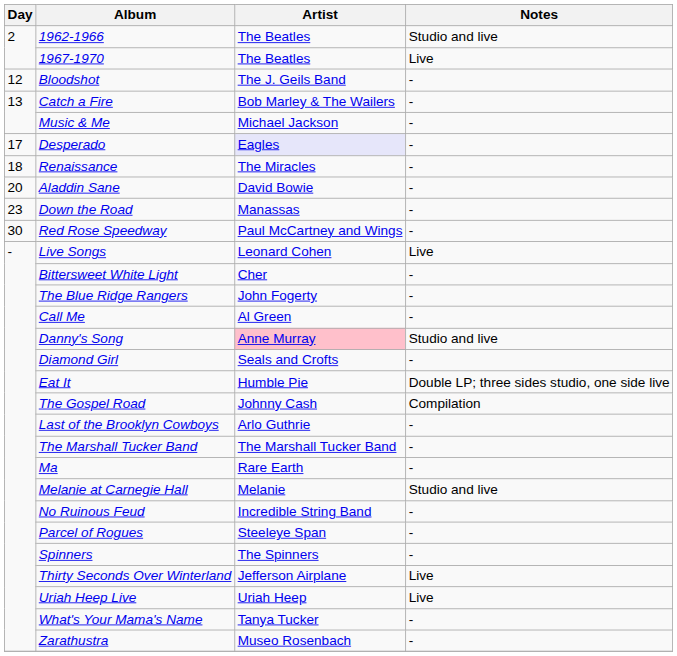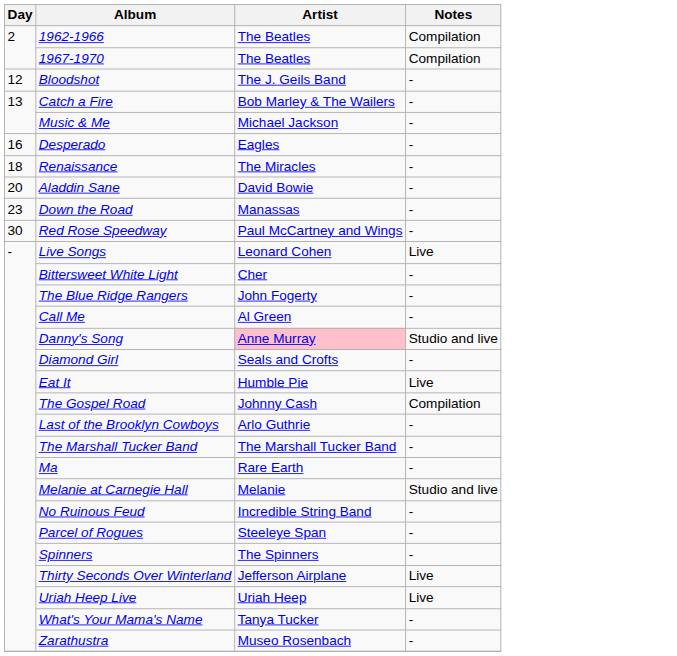 <table class="wikitable">
 <tr>
 <th>Day</th>
 <th>Album</th>
 <th>Artist</th>
 <th>Notes</th>
 </tr>
 <tr>
 <td rowspan="2" style="vertical-align:top;">2</td>
 <td><em><a href='#'>1962-1966</a></em></td>
 <td><a href='#'>The Beatles</a></td>
-<td>Studio and live</td>
+<td>Compilation</td>
 </tr>
 <tr>
 <td><em><a href='#'>1967-1970</a></em></td>
 <td><a href='#'>The Beatles</a></td>
-<td>Live</td>
+<td>Compilation</td>
 </tr>
 <tr>
 <td style="vertical-align:top;">12</td>
 <td><em><a href='#'>Bloodshot</a></em></td>
 <td><a href='#'>The J. Geils Band</a></td>
 <td>-</td>
 </tr>
 <tr>
 <td rowspan="2" style="vertical-align:top;">13</td>
 <td><em><a href='#'>Catch a Fire</a></em></td>
 <td><a href='#'>Bob Marley & The Wailers</a></td>
 <td>-</td>
 </tr>
 <tr>
 <td><em><a href='#'>Music & Me</a></em></td>
 <td><a href='#'>Michael Jackson</a></td>
 <td>-</td>
 </tr>
 <tr>
-<td style="vertical-align:top;">17</td>
+<td style="vertical-align:top;">16</td>
 <td><em><a href='#'>Desperado</a></em></td>
-<td style="background: lavender;"><a href='#'>Eagles</a></td>
+<td><a href='#'>Eagles</a></td>
 <td>-</td>
 </tr>
 <tr>
 <td style="vertical-align:top;">18</td>
 <td><em><a href='#'>Renaissance</a></em></td>
 <td><a href='#'>The Miracles</a></td>
 <td>-</td>
 </tr>
 <tr>
 <td rowspan="1" style="vertical-align:top;">20</td>
 <td><em><a href='#'>Aladdin Sane</a></em></td>
 <td><a href='#'>David Bowie</a></td>
 <td>-</td>
 </tr>
 <tr>
 <td style="vertical-align:top;">23</td>
 <td><em><a href='#'>Down the Road</a></em></td>
 <td><a href='#'>Manassas</a></td>
 <td>-</td>
 </tr>
 <tr>
 <td style="vertical-align:top;">30</td>
 <td><em><a href='#'>Red Rose Speedway</a></em></td>
 <td><a href='#'>Paul McCartney and Wings</a></td>
 <td>-</td>
 </tr>
 <tr>
 <td rowspan="19" valign="top">-</td>
 <td><em><a href='#'>Live Songs</a></em></td>
 <td><a href='#'>Leonard Cohen</a></td>
 <td>Live</td>
 </tr>
 <tr>
 <td><em><a href='#'>Bittersweet White Light</a></em></td>
 <td><a href='#'>Cher</a></td>
 <td>-</td>
 </tr>
 <tr>
 <td><em><a href='#'>The Blue Ridge Rangers</a></em></td>
 <td><a href='#'>John Fogerty</a></td>
 <td>-</td>
 </tr>
 <tr>
 <td><em><a href='#'>Call Me</a></em></td>
 <td><a href='#'>Al Green</a></td>
 <td>-</td>
 </tr>
 <tr>
 <td><em><a href='#'>Danny's Song</a></em></td>
 <td style="background: pink;"><a href='#'>Anne Murray</a></td>
 <td>Studio and live</td>
 </tr>
 <tr>
 <td><em><a href='#'>Diamond Girl</a></em></td>
 <td><a href='#'>Seals and Crofts</a></td>
 <td>-</td>
 </tr>
 <tr>
 <td><em><a href='#'>Eat It</a></em></td>
 <td><a href='#'>Humble Pie</a></td>
-<td>Double LP; three sides studio, one side live</td>
+<td>Live</td>
 </tr>
 <tr>
 <td><em><a href='#'>The Gospel Road</a></em></td>
 <td><a href='#'>Johnny Cash</a></td>
 <td>Compilation</td>
 </tr>
 <tr>
 <td><em><a href='#'>Last of the Brooklyn Cowboys</a></em></td>
 <td><a href='#'>Arlo Guthrie</a></td>
 <td>-</td>
 </tr>
 <tr>
 <td><em><a href='#'>The Marshall Tucker Band</a></em></td>
 <td><a href='#'>The Marshall Tucker Band</a></td>
 <td>-</td>
 </tr>
 <tr>
 <td><em><a href='#'>Ma</a></em></td>
 <td><a href='#'>Rare Earth</a></td>
 <td>-</td>
 </tr>
 <tr>
 <td><em><a href='#'>Melanie at Carnegie Hall</a></em></td>
 <td><a href='#'>Melanie</a></td>
 <td>Studio and live</td>
 </tr>
 <tr>
 <td><em><a href='#'>No Ruinous Feud</a></em></td>
 <td><a href='#'>Incredible String Band</a></td>
 <td>-</td>
 </tr>
 <tr>
 <td><em><a href='#'>Parcel of Rogues</a></em></td>
 <td><a href='#'>Steeleye Span</a></td>
 <td>-</td>
 </tr>
 <tr>
 <td><em><a href='#'>Spinners</a></em></td>
 <td><a href='#'>The Spinners</a></td>
 <td>-</td>
 </tr>
 <tr>
 <td><em><a href='#'>Thirty Seconds Over Winterland</a></em></td>
 <td><a href='#'>Jefferson Airplane</a></td>
 <td>Live</td>
 </tr>
 <tr>
 <td><em><a href='#'>Uriah Heep Live</a></em></td>
 <td><a href='#'>Uriah Heep</a></td>
 <td>Live</td>
 </tr>
 <tr>
 <td><em><a href='#'>What's Your Mama's Name</a></em></td>
 <td><a href='#'>Tanya Tucker</a></td>
 <td>-</td>
 </tr>
 <tr>
 <td><em><a href='#'>Zarathustra</a></em></td>
 <td><a href='#'>Museo Rosenbach</a></td>
 <td>-</td>
 </tr>
 <tr>
 </tr>
 </table>
